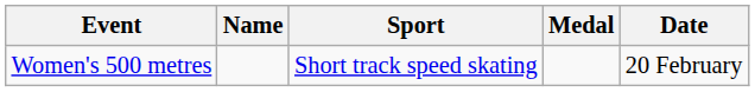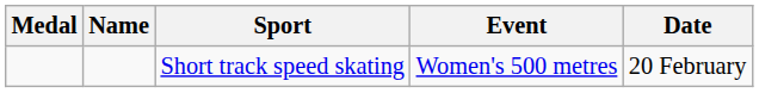 <table class="wikitable sortable" style="font-size:90%">
 <tr>
-<th>Event</th>
+<th>Medal</th>
 <th>Name</th>
 <th>Sport</th>
-<th>Medal</th>
+<th>Event</th>
 <th>Date</th>
 </tr>
 <tr>
-<td><a href='#'>Women's 500 metres</a></td>
+<td></td>
 <td></td>
 <td><a href='#'>Short track speed skating</a></td>
-<td></td>
+<td><a href='#'>Women's 500 metres</a></td>
 <td>20 February</td>
 </tr>
 </table>
